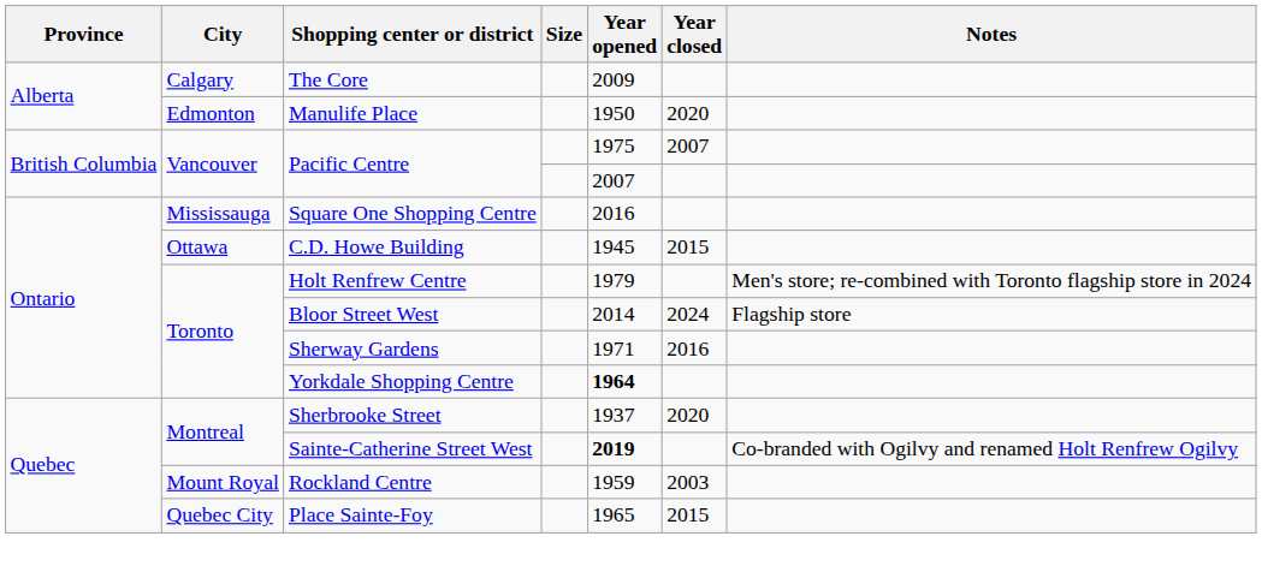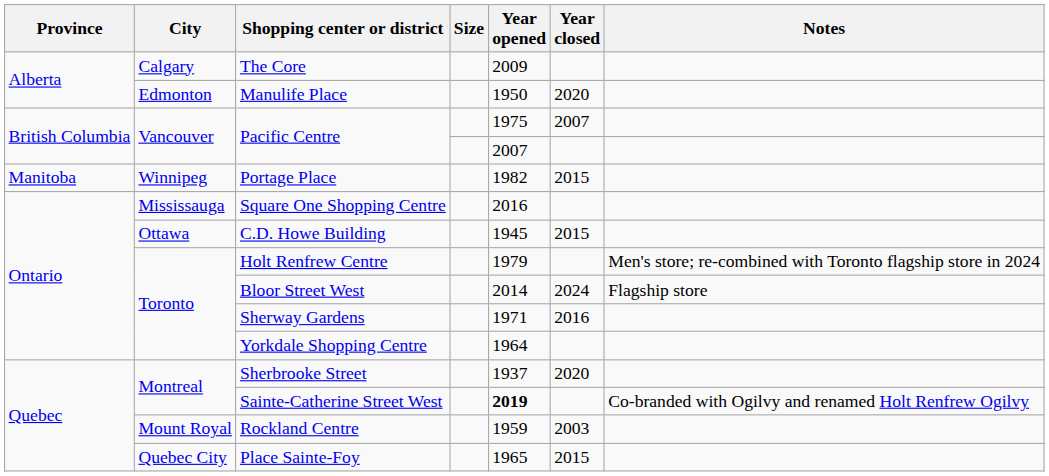 <table class="wikitable sortable">
 <tr>
 <th>Province</th>
 <th>City</th>
 <th>Shopping center or district</th>
 <th>Size</th>
 <th>Year<br>opened</th>
 <th>Year<br>closed</th>
 <th class="unsortable">Notes</th>
 </tr>
 <tr>
 <td rowspan="2"><a href='#'>Alberta</a></td>
 <td><a href='#'>Calgary</a></td>
 <td><a href='#'>The Core</a></td>
 <td></td>
 <td>2009</td>
 <td></td>
 <td></td>
 </tr>
 <tr>
 <td><a href='#'>Edmonton</a></td>
 <td><a href='#'>Manulife Place</a></td>
 <td></td>
 <td>1950</td>
 <td>2020</td>
 <td></td>
 </tr>
 <tr>
 <td rowspan="2"><a href='#'>British Columbia</a></td>
 <td rowspan="2"><a href='#'>Vancouver</a></td>
 <td rowspan="2"><a href='#'>Pacific Centre</a></td>
 <td></td>
 <td>1975</td>
 <td>2007</td>
 <td></td>
 </tr>
 <tr>
 <td></td>
 <td>2007</td>
 <td></td>
+<td></td>
+</tr>
+<tr>
+<td><a href='#'>Manitoba</a></td>
+<td><a href='#'>Winnipeg</a></td>
+<td><a href='#'>Portage Place</a></td>
+<td></td>
+<td>1982</td>
+<td>2015</td>
 <td></td>
 </tr>
 <tr>
 <td rowspan="6"><a href='#'>Ontario</a></td>
 <td><a href='#'>Mississauga</a></td>
 <td><a href='#'>Square One Shopping Centre</a></td>
 <td></td>
 <td>2016</td>
 <td></td>
 <td></td>
 </tr>
 <tr>
 <td><a href='#'>Ottawa</a></td>
 <td><a href='#'>C.D. Howe Building</a></td>
 <td></td>
 <td>1945</td>
 <td>2015</td>
 <td></td>
 </tr>
 <tr>
 <td rowspan="4"><a href='#'>Toronto</a></td>
 <td><a href='#'>Holt Renfrew Centre</a></td>
 <td></td>
 <td>1979</td>
 <td></td>
 <td>Men's store; re-combined with Toronto flagship store in 2024</td>
 </tr>
 <tr>
 <td><a href='#'>Bloor Street West</a></td>
 <td></td>
 <td>2014</td>
 <td>2024</td>
 <td>Flagship store</td>
 </tr>
 <tr>
 <td><a href='#'>Sherway Gardens</a></td>
 <td></td>
 <td>1971</td>
 <td>2016</td>
 <td></td>
 </tr>
 <tr>
 <td><a href='#'>Yorkdale Shopping Centre</a></td>
 <td></td>
-<td><strong>1964</strong></td>
+<td>1964</td>
 <td></td>
 <td></td>
 </tr>
 <tr>
 <td rowspan="4"><a href='#'>Quebec</a></td>
 <td rowspan="2"><a href='#'>Montreal</a></td>
 <td><a href='#'>Sherbrooke Street</a></td>
 <td></td>
 <td>1937</td>
 <td>2020</td>
 <td></td>
 </tr>
 <tr>
 <td><a href='#'>Sainte-Catherine Street West</a></td>
 <td></td>
 <td><strong>2019</strong></td>
 <td></td>
 <td>Co-branded with Ogilvy and renamed <a href='#'>Holt Renfrew Ogilvy</a></td>
 </tr>
 <tr>
 <td><a href='#'>Mount Royal</a></td>
 <td><a href='#'>Rockland Centre</a></td>
 <td></td>
 <td>1959</td>
 <td>2003</td>
 <td></td>
 </tr>
 <tr>
 <td><a href='#'>Quebec City</a></td>
 <td><a href='#'>Place Sainte-Foy</a></td>
 <td></td>
 <td>1965</td>
 <td>2015</td>
 <td></td>
 </tr>
 </table>
